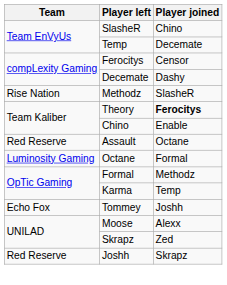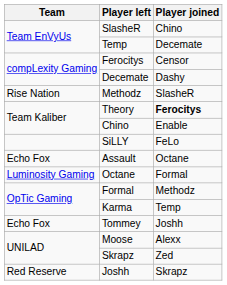 <table class="wikitable" style="text-align:left">
 <tr>
 <th>Team</th>
 <th>Player left</th>
 <th>Player joined</th>
 </tr>
 <tr>
 <td rowspan="2"><a href='#'>Team EnVyUs</a></td>
 <td>SlasheR </td>
 <td>Chino </td>
 </tr>
 <tr>
 <td>Temp </td>
 <td>Decemate </td>
 </tr>
 <tr>
 <td rowspan="2"><a href='#'>compLexity Gaming</a></td>
 <td>Ferocitys </td>
 <td>Censor </td>
 </tr>
 <tr>
 <td>Decemate </td>
 <td>Dashy </td>
 </tr>
 <tr>
 <td>Rise Nation</td>
 <td>Methodz </td>
 <td>SlasheR </td>
 </tr>
 <tr>
 <td rowspan="2">Team Kaliber</td>
 <td>Theory </td>
 <td><strong>Ferocitys </strong></td>
 </tr>
 <tr>
 <td>Chino </td>
 <td>Enable </td>
 </tr>
 <tr>
-<td>Red Reserve</td>
+<td></td>
+<td>SiLLY </td>
+<td>FeLo </td>
+</tr>
+<tr>
+<td>Echo Fox</td>
 <td>Assault </td>
 <td>Octane </td>
 </tr>
 <tr>
 <td><a href='#'>Luminosity Gaming</a></td>
 <td>Octane </td>
 <td>Formal </td>
 </tr>
 <tr>
 <td rowspan="2"><a href='#'>OpTic Gaming</a></td>
 <td>Formal </td>
 <td>Methodz </td>
 </tr>
 <tr>
 <td>Karma </td>
 <td>Temp </td>
 </tr>
 <tr>
 <td>Echo Fox</td>
 <td>Tommey </td>
 <td>Joshh </td>
 </tr>
 <tr>
 <td rowspan="2">UNILAD</td>
 <td>Moose </td>
 <td>Alexx </td>
 </tr>
 <tr>
 <td>Skrapz </td>
 <td>Zed </td>
 </tr>
 <tr>
 <td>Red Reserve</td>
 <td>Joshh </td>
 <td>Skrapz </td>
 </tr>
 </table>
